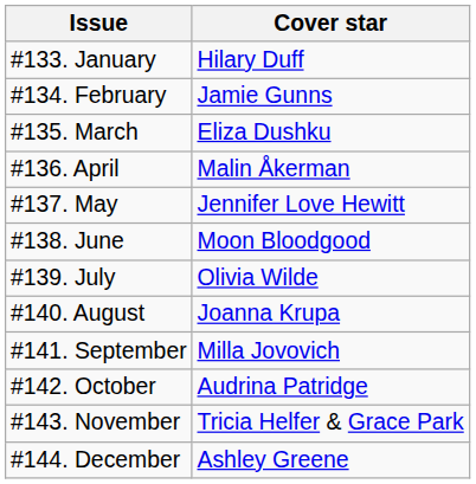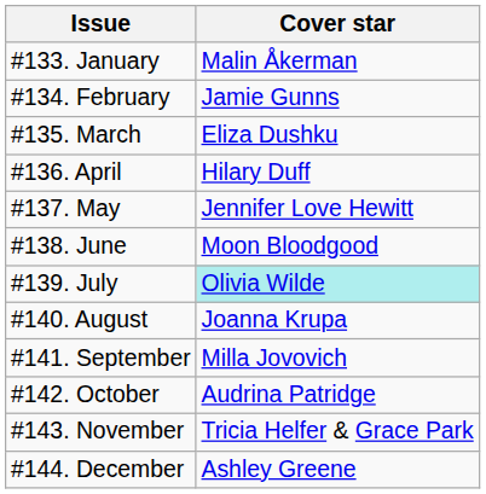 <table class="sortable wikitable">
 <tr>
 <th>Issue</th>
 <th>Cover star</th>
 </tr>
 <tr>
 <td>#133. January</td>
-<td><a href='#'>Hilary Duff</a></td>
+<td><a href='#'>Malin Åkerman</a></td>
 </tr>
 <tr>
 <td>#134. February</td>
 <td><a href='#'>Jamie Gunns</a></td>
 </tr>
 <tr>
 <td>#135. March</td>
 <td><a href='#'>Eliza Dushku</a></td>
 </tr>
 <tr>
 <td>#136. April</td>
-<td><a href='#'>Malin Åkerman</a></td>
+<td><a href='#'>Hilary Duff</a></td>
 </tr>
 <tr>
 <td>#137. May</td>
 <td><a href='#'>Jennifer Love Hewitt</a></td>
 </tr>
 <tr>
 <td>#138. June</td>
 <td><a href='#'>Moon Bloodgood</a></td>
 </tr>
 <tr>
 <td>#139. July</td>
-<td><a href='#'>Olivia Wilde</a></td>
+<td style="background: paleturquoise;"><a href='#'>Olivia Wilde</a></td>
 </tr>
 <tr>
 <td>#140. August</td>
 <td><a href='#'>Joanna Krupa</a></td>
 </tr>
 <tr>
 <td>#141. September</td>
 <td><a href='#'>Milla Jovovich</a></td>
 </tr>
 <tr>
 <td>#142. October</td>
 <td><a href='#'>Audrina Patridge</a></td>
 </tr>
 <tr>
 <td>#143. November</td>
 <td><a href='#'>Tricia Helfer</a> & <a href='#'>Grace Park</a></td>
 </tr>
 <tr>
 <td>#144. December</td>
 <td><a href='#'>Ashley Greene</a></td>
 </tr>
 </table>
